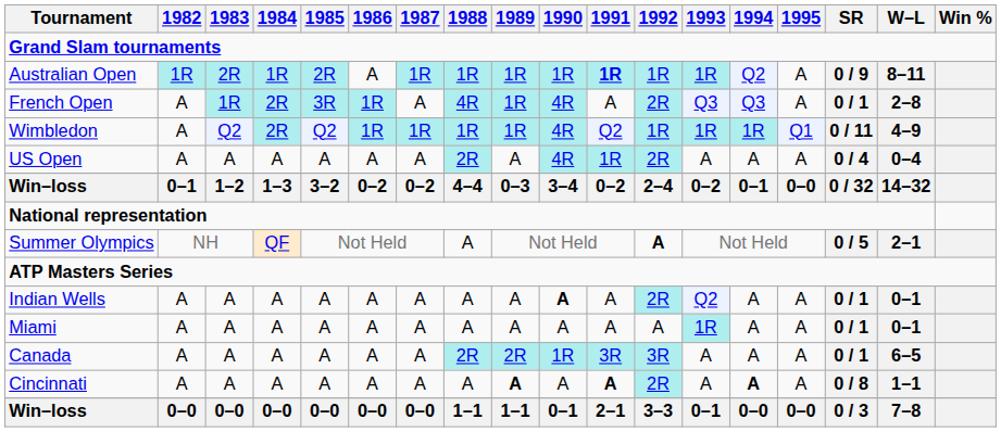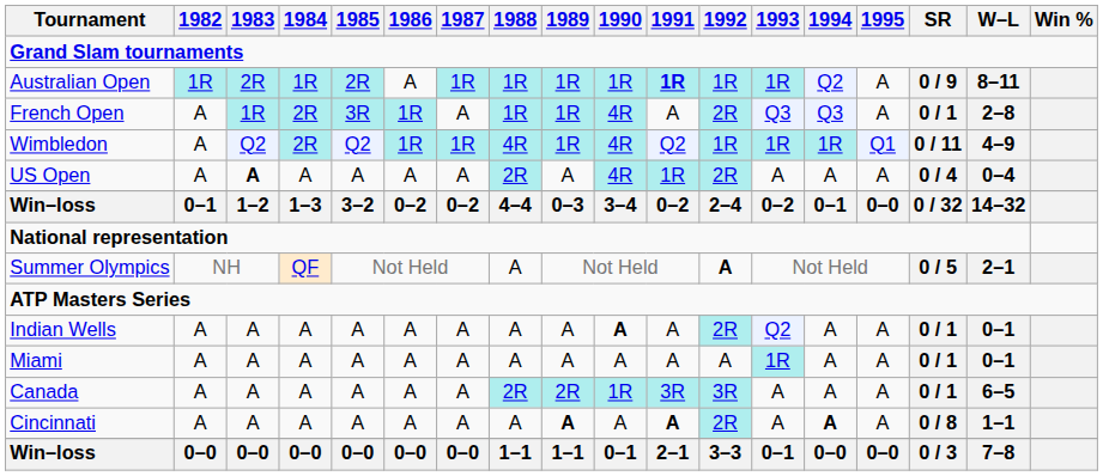 <table class=wikitable style=text-align:center>
 <tr>
 <th>Tournament</th>
 <th><a href='#'>1982</a></th>
 <th><a href='#'>1983</a></th>
 <th><a href='#'>1984</a></th>
 <th><a href='#'>1985</a></th>
 <th><a href='#'>1986</a></th>
 <th><a href='#'>1987</a></th>
 <th><a href='#'>1988</a></th>
 <th><a href='#'>1989</a></th>
 <th><a href='#'>1990</a></th>
 <th><a href='#'>1991</a></th>
 <th><a href='#'>1992</a></th>
 <th><a href='#'>1993</a></th>
 <th><a href='#'>1994</a></th>
 <th><a href='#'>1995</a></th>
 <th>SR</th>
 <th>W–L</th>
 <th>Win %</th>
 </tr>
 <tr>
 <td colspan=25 style=text-align:left><a href='#'><strong>Grand Slam tournaments</strong></a></td>
 </tr>
 <tr>
 <td align=left><a href='#'>Australian Open</a></td>
 <td style=background:#afeeee><a href='#'>1R</a></td>
 <td style=background:#afeeee><a href='#'>2R</a></td>
 <td style=background:#afeeee><a href='#'>1R</a></td>
 <td style=background:#afeeee><a href='#'>2R</a></td>
 <td>A</td>
 <td style=background:#afeeee><a href='#'>1R</a></td>
 <td style=background:#afeeee><a href='#'>1R</a></td>
 <td style=background:#afeeee><a href='#'>1R</a></td>
 <td style=background:#afeeee><a href='#'>1R</a></td>
 <td style=background:#afeeee><strong><a href='#'>1R</a></strong></td>
 <td style=background:#afeeee><a href='#'>1R</a></td>
 <td style=background:#afeeee><a href='#'>1R</a></td>
 <td style=background:#ecf2ff><a href='#'>Q2</a></td>
 <td>A</td>
 <th>0 / 9</th>
 <th>8–11</th>
 <th></th>
 </tr>
 <tr>
 <td align=left><a href='#'>French Open</a></td>
 <td>A</td>
 <td style=background:#afeeee><a href='#'>1R</a></td>
 <td style=background:#afeeee><a href='#'>2R</a></td>
 <td style=background:#afeeee><a href='#'>3R</a></td>
 <td style=background:#afeeee><a href='#'>1R</a></td>
 <td>A</td>
-<td style=background:#afeeee><a href='#'>4R</a></td>
+<td style=background:#afeeee><a href='#'>1R</a></td>
 <td style=background:#afeeee><a href='#'>1R</a></td>
 <td style=background:#afeeee><a href='#'>4R</a></td>
 <td>A</td>
 <td style=background:#afeeee><a href='#'>2R</a></td>
 <td style=background:#ecf2ff><a href='#'>Q3</a></td>
 <td style=background:#ecf2ff><a href='#'>Q3</a></td>
 <td>A</td>
 <th>0 / 1</th>
 <th>2–8</th>
 <th></th>
 </tr>
 <tr>
 <td align=left><a href='#'>Wimbledon</a></td>
 <td>A</td>
 <td style=background:#ecf2ff><a href='#'>Q2</a></td>
 <td style=background:#afeeee><a href='#'>2R</a></td>
 <td style=background:#ecf2ff><a href='#'>Q2</a></td>
 <td style=background:#afeeee><a href='#'>1R</a></td>
 <td style=background:#afeeee><a href='#'>1R</a></td>
-<td style=background:#afeeee><a href='#'>1R</a></td>
+<td style=background:#afeeee><a href='#'>4R</a></td>
 <td style=background:#afeeee><a href='#'>1R</a></td>
 <td style=background:#afeeee><a href='#'>4R</a></td>
 <td style=background:#ecf2ff><a href='#'>Q2</a></td>
 <td style=background:#afeeee><a href='#'>1R</a></td>
 <td style=background:#afeeee><a href='#'>1R</a></td>
 <td style=background:#afeeee><a href='#'>1R</a></td>
 <td style=background:#ecf2ff><a href='#'>Q1</a></td>
 <th>0 / 11</th>
 <th>4–9</th>
 <th></th>
 </tr>
 <tr>
 <td align=left><a href='#'>US Open</a></td>
 <td>A</td>
-<td>A</td>
+<td><strong>A</strong></td>
 <td>A</td>
 <td>A</td>
 <td>A</td>
 <td>A</td>
 <td style=background:#afeeee><a href='#'>2R</a></td>
 <td>A</td>
 <td style=background:#afeeee><a href='#'>4R</a></td>
 <td style=background:#afeeee><a href='#'>1R</a></td>
 <td style=background:#afeeee><a href='#'>2R</a></td>
 <td>A</td>
 <td>A</td>
 <td>A</td>
 <th>0 / 4</th>
 <th>0–4</th>
 <th></th>
 </tr>
 <tr>
 </tr>
 <tr style=font-weight:bold;background:#efefef>
 <th style=text-align:left>Win–loss</th>
 <th>0–1</th>
 <th>1–2</th>
 <th>1–3</th>
 <th>3–2</th>
 <th>0–2</th>
 <th>0–2</th>
 <th>4–4</th>
 <th>0–3</th>
 <th>3–4</th>
 <th>0–2</th>
 <th>2–4</th>
 <th>0–2</th>
 <th>0–1</th>
 <th>0–0</th>
 <th>0 / 32</th>
 <th>14–32</th>
 <th></th>
 </tr>
 <tr>
 <td colspan="17" style="text-align:left;"><strong>National representation</strong></td>
 </tr>
 <tr>
 <td align=left><a href='#'>Summer Olympics</a></td>
 <td colspan=2 style=color:#767676>NH</td>
 <td bgcolor=ffebcd><a href='#'>QF</a></td>
 <td colspan=3 style=color:#767676>Not Held</td>
 <td>A</td>
 <td colspan=3 style=color:#767676>Not Held</td>
 <td><strong>A</strong></td>
 <td colspan=3 style=color:#767676>Not Held</td>
 <th>0 / 5</th>
 <th>2–1</th>
 <th></th>
 </tr>
 <tr>
 <td colspan=23 align=left><strong>ATP Masters Series</strong></td>
 </tr>
 <tr>
 <td align=left><a href='#'>Indian Wells</a></td>
 <td>A</td>
 <td>A</td>
 <td>A</td>
 <td>A</td>
 <td>A</td>
 <td>A</td>
 <td>A</td>
 <td>A</td>
 <td><strong>A</strong></td>
 <td>A</td>
 <td bgcolor=afeeee><a href='#'>2R</a></td>
 <td bgcolor=ecf2ff><a href='#'>Q2</a></td>
 <td>A</td>
 <td>A</td>
 <th>0 / 1</th>
 <th>0–1</th>
 <th></th>
 </tr>
 <tr>
 <td align=left><a href='#'>Miami</a></td>
 <td>A</td>
 <td>A</td>
 <td>A</td>
 <td>A</td>
 <td>A</td>
 <td>A</td>
 <td>A</td>
 <td>A</td>
 <td>A</td>
 <td>A</td>
 <td>A</td>
 <td bgcolor=afeeee><a href='#'>1R</a></td>
 <td>A</td>
 <td>A</td>
 <th>0 / 1</th>
 <th>0–1</th>
 <th></th>
 </tr>
 <tr>
 <td align=left><a href='#'>Canada</a></td>
 <td>A</td>
 <td>A</td>
 <td>A</td>
 <td>A</td>
 <td>A</td>
 <td>A</td>
 <td bgcolor=afeeee><a href='#'>2R</a></td>
 <td bgcolor=afeeee><a href='#'>2R</a></td>
 <td bgcolor=afeeee><a href='#'>1R</a></td>
 <td bgcolor=afeeee><a href='#'>3R</a></td>
 <td bgcolor=afeeee><a href='#'>3R</a></td>
 <td>A</td>
 <td>A</td>
 <td>A</td>
 <th>0 / 1</th>
 <th>6–5</th>
 <th></th>
 </tr>
 <tr>
 <td align=left><a href='#'>Cincinnati</a></td>
 <td>A</td>
 <td>A</td>
 <td>A</td>
 <td>A</td>
 <td>A</td>
 <td>A</td>
 <td>A</td>
 <td><strong>A</strong></td>
 <td>A</td>
 <td><strong>A</strong></td>
 <td bgcolor=afeeee><a href='#'>2R</a></td>
 <td>A</td>
 <td><strong>A</strong></td>
 <td>A</td>
 <th>0 / 8</th>
 <th>1–1</th>
 <th></th>
 </tr>
 <tr>
 </tr>
 <tr style=font-weight:bold;background:#efefef>
 <th style=text-align:left>Win–loss</th>
 <th>0–0</th>
 <th>0–0</th>
 <th>0–0</th>
 <th>0–0</th>
 <th>0–0</th>
 <th>0–0</th>
 <th>1–1</th>
 <th>1–1</th>
 <th>0–1</th>
 <th>2–1</th>
 <th>3–3</th>
 <th>0–1</th>
 <th>0–0</th>
 <th>0–0</th>
 <th>0 / 3</th>
 <th>7–8</th>
 <th></th>
 </tr>
 </table>
